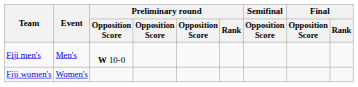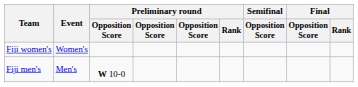 <table class=wikitable style=font-size:90%;text-align:center>
 <tr>
 <th rowspan=2>Team</th>
 <th rowspan=2>Event</th>
 <th colspan=4>Preliminary round</th>
 <th colspan=1>Semifinal</th>
 <th colspan=2>Final</th>
 </tr>
 <tr style=font-size:95%>
 <th>Opposition<br>Score</th>
 <th>Opposition<br>Score</th>
 <th>Opposition<br>Score</th>
 <th>Rank</th>
 <th>Opposition<br>Score</th>
 <th>Opposition<br>Score</th>
 <th>Rank</th>
 </tr>
 <tr>
+<td align=left><a href='#'>Fiji women's</a></td>
+<td align=left><a href='#'>Women's</a></td>
+<td></td>
+<td></td>
+<td></td>
+<td></td>
+<td></td>
+<td></td>
+<td></td>
+</tr>
+<tr>
 <td align=left><a href='#'>Fiji men's</a></td>
 <td align=left><a href='#'>Men's</a></td>
 <td><br> <strong>W</strong> 10-0</td>
 <td></td>
 <td></td>
 <td></td>
 <td></td>
 <td></td>
 <td></td>
 </tr>
-<tr>
-<td align=left><a href='#'>Fiji women's</a></td>
-<td align=left><a href='#'>Women's</a></td>
-<td></td>
-<td></td>
-<td></td>
-<td></td>
-<td></td>
-<td></td>
-<td></td>
-</tr>
 </table>
